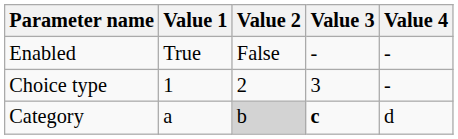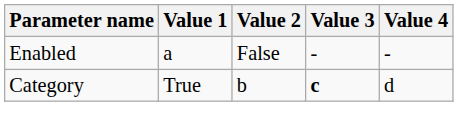 <table class="wikitable">
 <tr>
 <th>Parameter name</th>
 <th>Value 1</th>
 <th>Value 2</th>
 <th>Value 3</th>
 <th>Value 4</th>
 </tr>
 <tr>
 <td>Enabled</td>
-<td>True</td>
+<td>a</td>
 <td>False</td>
 <td>-</td>
 <td>-</td>
 </tr>
 <tr>
-<td>Choice type</td>
-<td>1</td>
-<td>2</td>
-<td>3</td>
-<td>-</td>
-</tr>
-<tr>
 <td>Category</td>
-<td>a</td>
-<td style="background: lightgrey;">b</td>
+<td>True</td>
+<td>b</td>
 <td><strong>c</strong></td>
 <td>d</td>
 </tr>
 </table>
